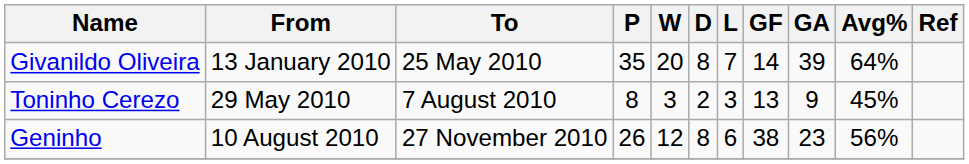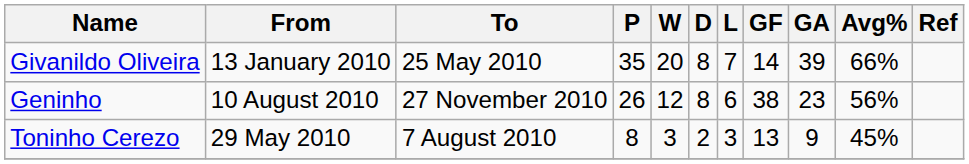 <table class="wikitable sortable">
 <tr>
 <th>Name</th>
 <th>From</th>
 <th class="unsortable">To</th>
 <th>P</th>
 <th>W</th>
 <th>D</th>
 <th>L</th>
 <th>GF</th>
 <th>GA</th>
 <th>Avg%</th>
 <th>Ref</th>
 </tr>
 <tr>
 <td align=left> <a href='#'>Givanildo Oliveira</a></td>
 <td align=left>13 January 2010</td>
 <td align=left>25 May 2010</td>
 <td align=center>35</td>
 <td align=center>20</td>
 <td align=center>8</td>
 <td align=center>7</td>
 <td align=center>14</td>
 <td align=center>39</td>
-<td align=center>64%</td>
+<td align=center>66%</td>
+<td align=center></td>
+</tr>
+<tr>
+<td align=left> <a href='#'>Geninho</a></td>
+<td align=left>10 August 2010</td>
+<td align=left>27 November 2010</td>
+<td align=center>26</td>
+<td align=center>12</td>
+<td align=center>8</td>
+<td align=center>6</td>
+<td align=center>38</td>
+<td align=center>23</td>
+<td align=center>56%</td>
 <td align=center></td>
 </tr>
 <tr>
 <td align=left> <a href='#'>Toninho Cerezo</a></td>
 <td align=left>29 May 2010</td>
 <td align=left>7 August 2010</td>
 <td align=center>8</td>
 <td align=center>3</td>
 <td align=center>2</td>
 <td align=center>3</td>
 <td align=center>13</td>
 <td align=center>9</td>
 <td align=center>45%</td>
 <td align=center></td>
 </tr>
 <tr>
-<td align=left> <a href='#'>Geninho</a></td>
-<td align=left>10 August 2010</td>
-<td align=left>27 November 2010</td>
-<td align=center>26</td>
-<td align=center>12</td>
-<td align=center>8</td>
-<td align=center>6</td>
-<td align=center>38</td>
-<td align=center>23</td>
-<td align=center>56%</td>
-<td align=center></td>
-</tr>
-<tr>
 </tr>
 </table>
